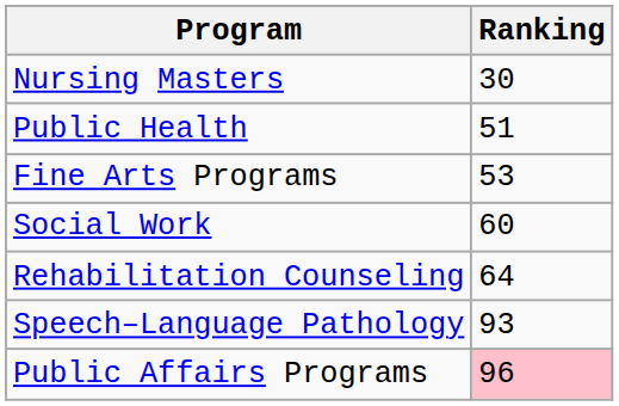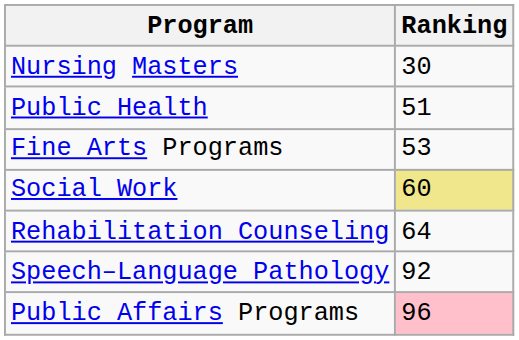 <table class="wikitable floatright">
 <tr>
 <th>Program</th>
 <th>Ranking</th>
 </tr>
 <tr>
 <td><a href='#'>Nursing</a> <a href='#'>Masters</a></td>
 <td>30</td>
 </tr>
 <tr>
 <td><a href='#'>Public Health</a></td>
 <td>51</td>
 </tr>
 <tr>
 <td><a href='#'>Fine Arts</a> Programs</td>
 <td>53</td>
 </tr>
 <tr>
 <td><a href='#'>Social Work</a></td>
-<td>60</td>
+<td style="background: khaki;">60</td>
 </tr>
 <tr>
 <td><a href='#'>Rehabilitation Counseling</a></td>
 <td>64</td>
 </tr>
 <tr>
 <td><a href='#'>Speech–Language Pathology</a></td>
-<td>93</td>
+<td>92</td>
 </tr>
 <tr>
 <td><a href='#'>Public Affairs</a> Programs</td>
 <td style="background: pink;">96</td>
 </tr>
 </table>
